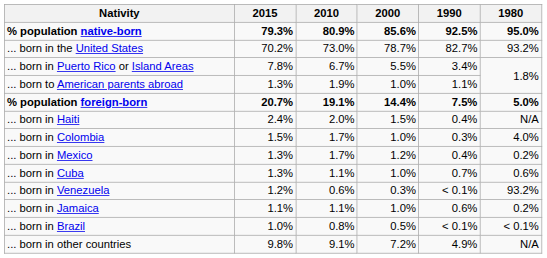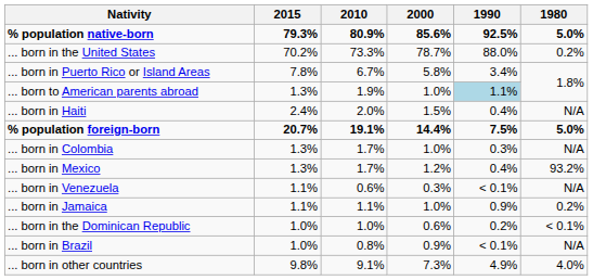 <table class="wikitable" style="font-size: 90%; text-align: right;">
 <tr>
 <th style="width: 20em;">Nativity</th>
 <th style="width: 5em;">2015</th>
 <th style="width: 5em;">2010</th>
 <th style="width: 5em;">2000</th>
 <th style="width: 5em;">1990</th>
 <th style="width: 5em;">1980</th>
 </tr>
 <tr>
 <td style="text-align:left"><strong>% population <a href='#'>native-born</a></strong></td>
 <td><strong>79.3%</strong></td>
 <td><strong>80.9%</strong></td>
 <td><strong>85.6%</strong></td>
 <td><strong>92.5%</strong></td>
-<td><strong>95.0%</strong></td>
+<td><strong>5.0%</strong></td>
 </tr>
 <tr>
 <td style="text-align:left">... born in the <a href='#'>United States</a></td>
 <td>70.2%</td>
-<td>73.0%</td>
+<td>73.3%</td>
 <td>78.7%</td>
-<td>82.7%</td>
-<td>93.2%</td>
+<td>88.0%</td>
+<td>0.2%</td>
 </tr>
 <tr>
 <td style="text-align:left">... born in <a href='#'>Puerto Rico</a> or <a href='#'>Island Areas</a></td>
 <td>7.8%</td>
 <td>6.7%</td>
-<td>5.5%</td>
+<td>5.8%</td>
 <td>3.4%</td>
 <td rowspan="2">1.8%</td>
 </tr>
 <tr>
 <td style="text-align:left">... born to <a href='#'>American parents abroad</a></td>
 <td>1.3%</td>
 <td>1.9%</td>
 <td>1.0%</td>
-<td>1.1%</td>
+<td style="background: lightblue;">1.1%</td>
+</tr>
+<tr>
+<td style="text-align:left">... born in <a href='#'>Haiti</a></td>
+<td>2.4%</td>
+<td>2.0%</td>
+<td>1.5%</td>
+<td>0.4%</td>
+<td>N/A</td>
 </tr>
 <tr>
 <td style="text-align:left"><strong>% population <a href='#'>foreign-born</a></strong></td>
 <td><strong>20.7%</strong></td>
 <td><strong>19.1%</strong></td>
 <td><strong>14.4%</strong></td>
 <td><strong>7.5%</strong></td>
 <td><strong>5.0%</strong></td>
 </tr>
 <tr>
-<td style="text-align:left">... born in <a href='#'>Haiti</a></td>
-<td>2.4%</td>
-<td>2.0%</td>
-<td>1.5%</td>
-<td>0.4%</td>
-<td>N/A</td>
-</tr>
-<tr>
 <td style="text-align:left">... born in <a href='#'>Colombia</a></td>
-<td>1.5%</td>
+<td>1.3%</td>
 <td>1.7%</td>
 <td>1.0%</td>
 <td>0.3%</td>
-<td>4.0%</td>
+<td>N/A</td>
 </tr>
 <tr>
 <td style="text-align:left">... born in <a href='#'>Mexico</a></td>
 <td>1.3%</td>
 <td>1.7%</td>
 <td>1.2%</td>
 <td>0.4%</td>
-<td>0.2%</td>
-</tr>
-<tr>
-<td style="text-align:left">... born in <a href='#'>Cuba</a></td>
-<td>1.3%</td>
-<td>1.1%</td>
-<td>1.0%</td>
-<td>0.7%</td>
-<td>0.6%</td>
+<td>93.2%</td>
 </tr>
 <tr>
 <td style="text-align:left">... born in <a href='#'>Venezuela</a></td>
-<td>1.2%</td>
+<td>1.1%</td>
 <td>0.6%</td>
 <td>0.3%</td>
 <td>< 0.1%</td>
-<td>93.2%</td>
+<td>N/A</td>
 </tr>
 <tr>
 <td style="text-align:left">... born in <a href='#'>Jamaica</a></td>
 <td>1.1%</td>
 <td>1.1%</td>
 <td>1.0%</td>
+<td>0.9%</td>
+<td>0.2%</td>
+</tr>
+<tr>
+<td style="text-align:left">... born in the <a href='#'>Dominican Republic</a></td>
+<td>1.0%</td>
+<td>1.0%</td>
 <td>0.6%</td>
 <td>0.2%</td>
+<td>< 0.1%</td>
 </tr>
 <tr>
 <td style="text-align:left">... born in <a href='#'>Brazil</a></td>
 <td>1.0%</td>
 <td>0.8%</td>
-<td>0.5%</td>
+<td>0.9%</td>
 <td>< 0.1%</td>
-<td>< 0.1%</td>
+<td>N/A</td>
 </tr>
 <tr>
 <td style="text-align:left">... born in other countries</td>
 <td>9.8%</td>
 <td>9.1%</td>
-<td>7.2%</td>
+<td>7.3%</td>
 <td>4.9%</td>
-<td>N/A</td>
+<td>4.0%</td>
 </tr>
 </table>
